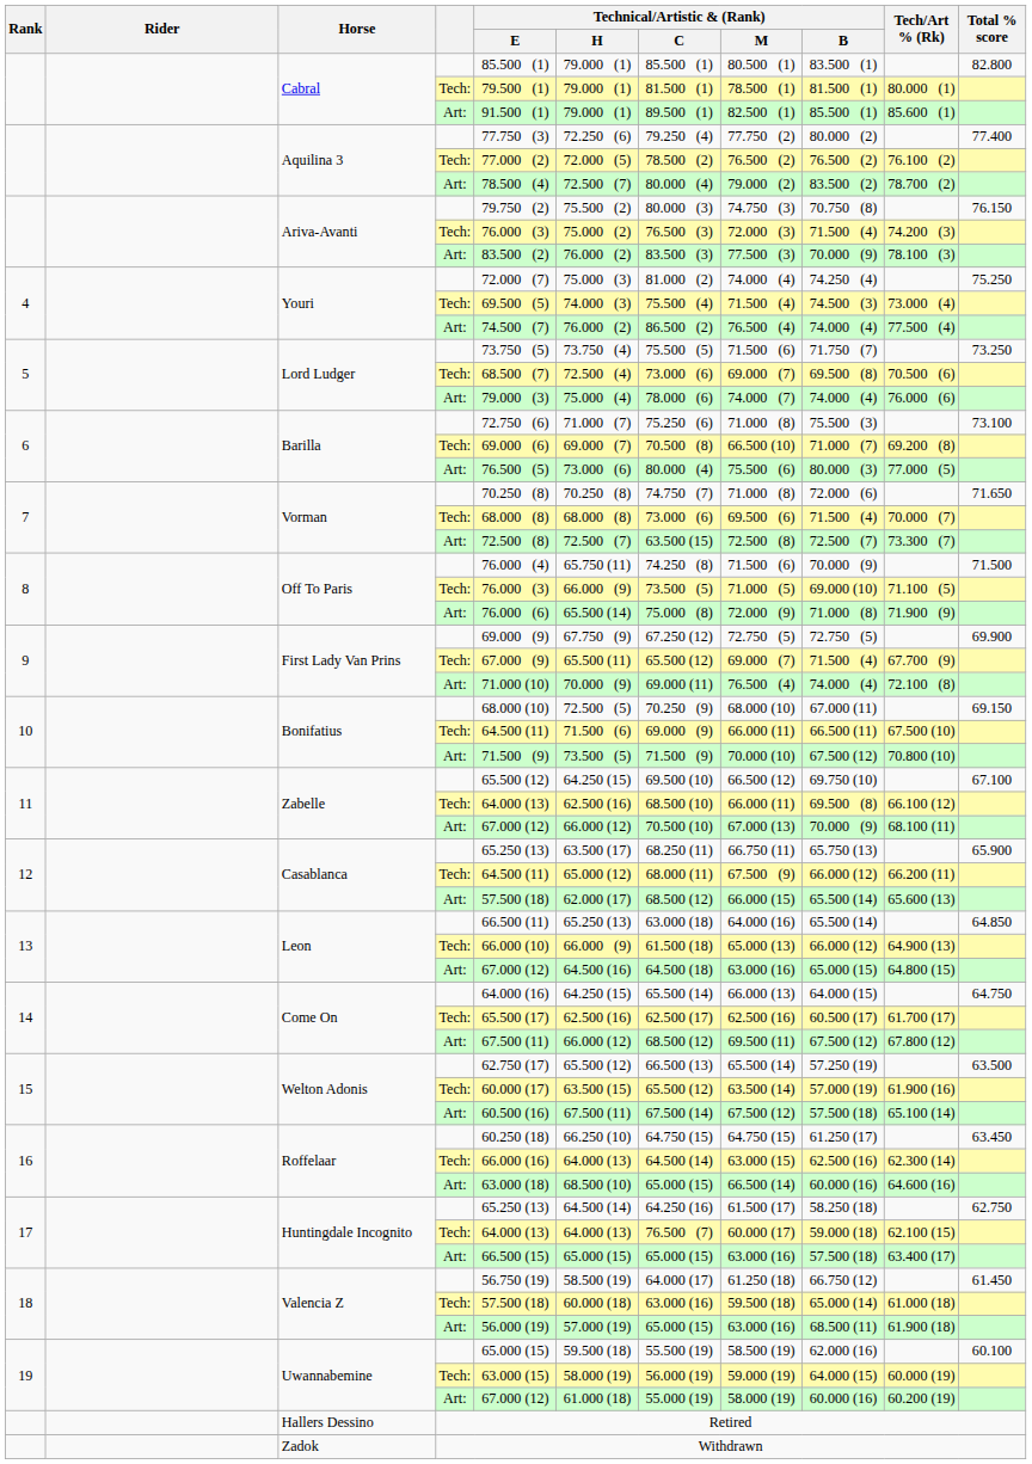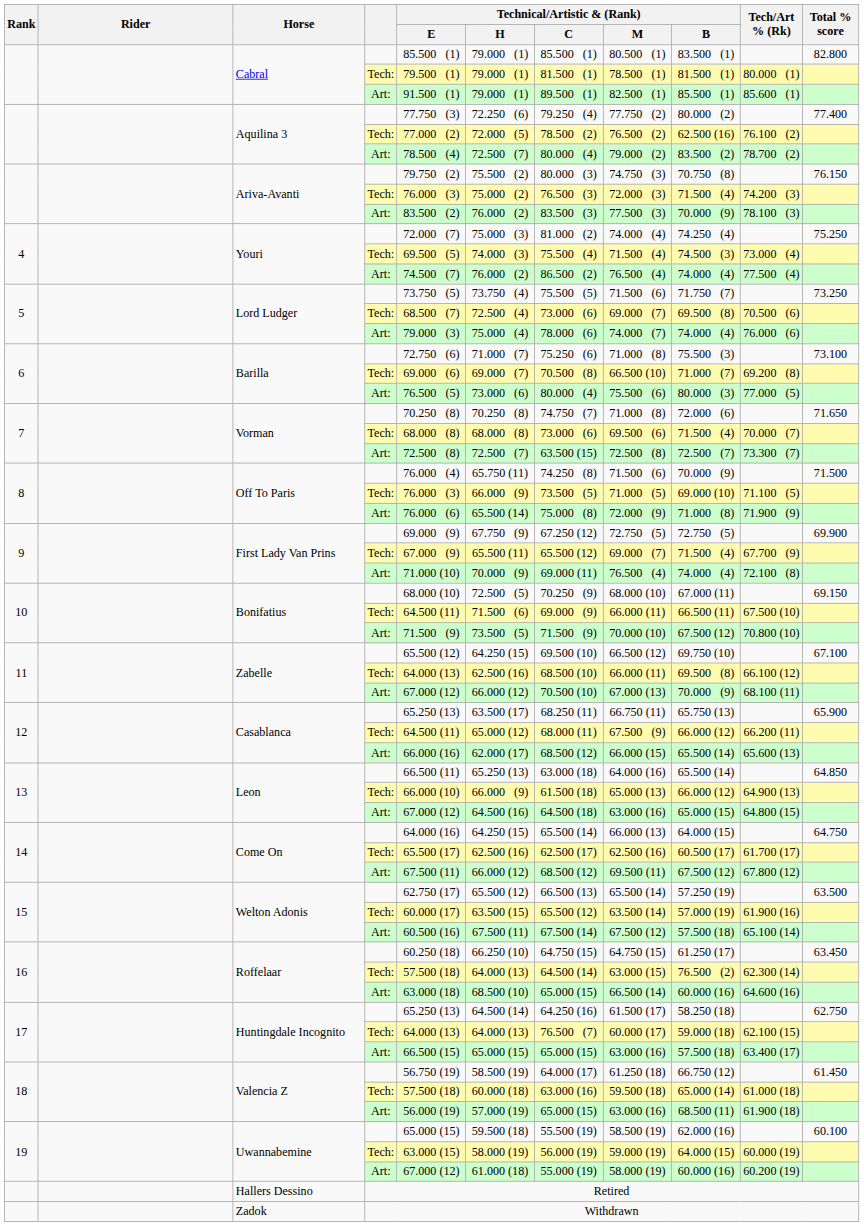 <table class="wikitable" style="text-align:center; font-size:90%">
 <tr>
 <th rowspan=2>Rank</th>
 <th rowspan=2 width=225>Rider</th>
 <th rowspan=2 width=150>Horse</th>
 <th rowspan=2></th>
 <th colspan=5>Technical/Artistic & (Rank)</th>
 <th rowspan=2>Tech/Art<br>% (Rk)</th>
 <th rowspan=2 width=60>Total % score</th>
 </tr>
 <tr>
 <th width=75>E</th>
 <th width=75>H</th>
 <th width=75>C</th>
 <th width=75>M</th>
 <th width=75>B</th>
 </tr>
 <tr>
 <td rowspan=3></td>
 <td align=left rowspan=3></td>
 <td align=left rowspan=3><a href='#'>Cabral</a></td>
 <td></td>
 <td>85.500   (1)</td>
 <td>79.000   (1)</td>
 <td>85.500   (1)</td>
 <td>80.500   (1)</td>
 <td>83.500   (1)</td>
 <td></td>
 <td>82.800</td>
 </tr>
 <tr bgcolor="fffcaf">
 <td>Tech:</td>
 <td>79.500   (1)</td>
 <td>79.000   (1)</td>
 <td>81.500   (1)</td>
 <td>78.500   (1)</td>
 <td>81.500   (1)</td>
 <td>80.000   (1)</td>
 <td></td>
 </tr>
 <tr bgcolor="ccffcc">
 <td>Art:</td>
 <td>91.500   (1)</td>
 <td>79.000   (1)</td>
 <td>89.500   (1)</td>
 <td>82.500   (1)</td>
 <td>85.500   (1)</td>
 <td>85.600   (1)</td>
 <td></td>
 </tr>
 <tr>
 <td rowspan=3></td>
 <td align=left rowspan=3></td>
 <td align=left rowspan=3>Aquilina 3</td>
 <td></td>
 <td>77.750   (3)</td>
 <td>72.250   (6)</td>
 <td>79.250   (4)</td>
 <td>77.750   (2)</td>
 <td>80.000   (2)</td>
 <td></td>
 <td>77.400</td>
 </tr>
 <tr bgcolor="fffcaf">
 <td>Tech:</td>
 <td>77.000   (2)</td>
 <td>72.000   (5)</td>
 <td>78.500   (2)</td>
 <td>76.500   (2)</td>
-<td>76.500   (2)</td>
+<td>62.500 (16)</td>
 <td>76.100   (2)</td>
 <td></td>
 </tr>
 <tr bgcolor="ccffcc">
 <td>Art:</td>
 <td>78.500   (4)</td>
 <td>72.500   (7)</td>
 <td>80.000   (4)</td>
 <td>79.000   (2)</td>
 <td>83.500   (2)</td>
 <td>78.700   (2)</td>
 <td></td>
 </tr>
 <tr>
 <td rowspan=3></td>
 <td align=left rowspan=3></td>
 <td align=left rowspan=3>Ariva-Avanti</td>
 <td></td>
 <td>79.750   (2)</td>
 <td>75.500   (2)</td>
 <td>80.000   (3)</td>
 <td>74.750   (3)</td>
 <td>70.750   (8)</td>
 <td></td>
 <td>76.150</td>
 </tr>
 <tr bgcolor="fffcaf">
 <td>Tech:</td>
 <td>76.000   (3)</td>
 <td>75.000   (2)</td>
 <td>76.500   (3)</td>
 <td>72.000   (3)</td>
 <td>71.500   (4)</td>
 <td>74.200   (3)</td>
 <td></td>
 </tr>
 <tr bgcolor="ccffcc">
 <td>Art:</td>
 <td>83.500   (2)</td>
 <td>76.000   (2)</td>
 <td>83.500   (3)</td>
 <td>77.500   (3)</td>
 <td>70.000   (9)</td>
 <td>78.100   (3)</td>
 <td></td>
 </tr>
 <tr>
 <td rowspan=3>4</td>
 <td align=left rowspan=3></td>
 <td align=left rowspan=3>Youri</td>
 <td></td>
 <td>72.000   (7)</td>
 <td>75.000   (3)</td>
 <td>81.000   (2)</td>
 <td>74.000   (4)</td>
 <td>74.250   (4)</td>
 <td></td>
 <td>75.250</td>
 </tr>
 <tr bgcolor="fffcaf">
 <td>Tech:</td>
 <td>69.500   (5)</td>
 <td>74.000   (3)</td>
 <td>75.500   (4)</td>
 <td>71.500   (4)</td>
 <td>74.500   (3)</td>
 <td>73.000   (4)</td>
 <td></td>
 </tr>
 <tr bgcolor="ccffcc">
 <td>Art:</td>
 <td>74.500   (7)</td>
 <td>76.000   (2)</td>
 <td>86.500   (2)</td>
 <td>76.500   (4)</td>
 <td>74.000   (4)</td>
 <td>77.500   (4)</td>
 <td></td>
 </tr>
 <tr>
 <td rowspan=3>5</td>
 <td align=left rowspan=3></td>
 <td align=left rowspan=3>Lord Ludger</td>
 <td></td>
 <td>73.750   (5)</td>
 <td>73.750   (4)</td>
 <td>75.500   (5)</td>
 <td>71.500   (6)</td>
 <td>71.750   (7)</td>
 <td></td>
 <td>73.250</td>
 </tr>
 <tr bgcolor="fffcaf">
 <td>Tech:</td>
 <td>68.500   (7)</td>
 <td>72.500   (4)</td>
 <td>73.000   (6)</td>
 <td>69.000   (7)</td>
 <td>69.500   (8)</td>
 <td>70.500   (6)</td>
 <td></td>
 </tr>
 <tr bgcolor="ccffcc">
 <td>Art:</td>
 <td>79.000   (3)</td>
 <td>75.000   (4)</td>
 <td>78.000   (6)</td>
 <td>74.000   (7)</td>
 <td>74.000   (4)</td>
 <td>76.000   (6)</td>
 <td></td>
 </tr>
 <tr>
 <td rowspan=3>6</td>
 <td align=left rowspan=3></td>
 <td align=left rowspan=3>Barilla</td>
 <td></td>
 <td>72.750   (6)</td>
 <td>71.000   (7)</td>
 <td>75.250   (6)</td>
 <td>71.000   (8)</td>
 <td>75.500   (3)</td>
 <td></td>
 <td>73.100</td>
 </tr>
 <tr bgcolor="fffcaf">
 <td>Tech:</td>
 <td>69.000   (6)</td>
 <td>69.000   (7)</td>
 <td>70.500   (8)</td>
 <td>66.500 (10)</td>
 <td>71.000   (7)</td>
 <td>69.200   (8)</td>
 <td></td>
 </tr>
 <tr bgcolor="ccffcc">
 <td>Art:</td>
 <td>76.500   (5)</td>
 <td>73.000   (6)</td>
 <td>80.000   (4)</td>
 <td>75.500   (6)</td>
 <td>80.000   (3)</td>
 <td>77.000   (5)</td>
 <td></td>
 </tr>
 <tr>
 <td rowspan=3>7</td>
 <td align=left rowspan=3></td>
 <td align=left rowspan=3>Vorman</td>
 <td></td>
 <td>70.250   (8)</td>
 <td>70.250   (8)</td>
 <td>74.750   (7)</td>
 <td>71.000   (8)</td>
 <td>72.000   (6)</td>
 <td></td>
 <td>71.650</td>
 </tr>
 <tr bgcolor="fffcaf">
 <td>Tech:</td>
 <td>68.000   (8)</td>
 <td>68.000   (8)</td>
 <td>73.000   (6)</td>
 <td>69.500   (6)</td>
 <td>71.500   (4)</td>
 <td>70.000   (7)</td>
 <td></td>
 </tr>
 <tr bgcolor="ccffcc">
 <td>Art:</td>
 <td>72.500   (8)</td>
 <td>72.500   (7)</td>
 <td>63.500 (15)</td>
 <td>72.500   (8)</td>
 <td>72.500   (7)</td>
 <td>73.300   (7)</td>
 <td></td>
 </tr>
 <tr>
 <td rowspan=3>8</td>
 <td align=left rowspan=3></td>
 <td align=left rowspan=3>Off To Paris</td>
 <td></td>
 <td>76.000   (4)</td>
 <td>65.750 (11)</td>
 <td>74.250   (8)</td>
 <td>71.500   (6)</td>
 <td>70.000   (9)</td>
 <td></td>
 <td>71.500</td>
 </tr>
 <tr bgcolor="fffcaf">
 <td>Tech:</td>
 <td>76.000   (3)</td>
 <td>66.000   (9)</td>
 <td>73.500   (5)</td>
 <td>71.000   (5)</td>
 <td>69.000 (10)</td>
 <td>71.100   (5)</td>
 <td></td>
 </tr>
 <tr bgcolor="ccffcc">
 <td>Art:</td>
 <td>76.000   (6)</td>
 <td>65.500 (14)</td>
 <td>75.000   (8)</td>
 <td>72.000   (9)</td>
 <td>71.000   (8)</td>
 <td>71.900   (9)</td>
 <td></td>
 </tr>
 <tr>
 <td rowspan=3>9</td>
 <td align=left rowspan=3></td>
 <td align=left rowspan=3>First Lady Van Prins</td>
 <td></td>
 <td>69.000   (9)</td>
 <td>67.750   (9)</td>
 <td>67.250 (12)</td>
 <td>72.750   (5)</td>
 <td>72.750   (5)</td>
 <td></td>
 <td>69.900</td>
 </tr>
 <tr bgcolor="fffcaf">
 <td>Tech:</td>
 <td>67.000   (9)</td>
 <td>65.500 (11)</td>
 <td>65.500 (12)</td>
 <td>69.000   (7)</td>
 <td>71.500   (4)</td>
 <td>67.700   (9)</td>
 <td></td>
 </tr>
 <tr bgcolor="ccffcc">
 <td>Art:</td>
 <td>71.000 (10)</td>
 <td>70.000   (9)</td>
 <td>69.000 (11)</td>
 <td>76.500   (4)</td>
 <td>74.000   (4)</td>
 <td>72.100   (8)</td>
 <td></td>
 </tr>
 <tr>
 <td rowspan=3>10</td>
 <td align=left rowspan=3></td>
 <td align=left rowspan=3>Bonifatius</td>
 <td></td>
 <td>68.000 (10)</td>
 <td>72.500   (5)</td>
 <td>70.250   (9)</td>
 <td>68.000 (10)</td>
 <td>67.000 (11)</td>
 <td></td>
 <td>69.150</td>
 </tr>
 <tr bgcolor="fffcaf">
 <td>Tech:</td>
 <td>64.500 (11)</td>
 <td>71.500   (6)</td>
 <td>69.000   (9)</td>
 <td>66.000 (11)</td>
 <td>66.500 (11)</td>
 <td>67.500 (10)</td>
 <td></td>
 </tr>
 <tr bgcolor="ccffcc">
 <td>Art:</td>
 <td>71.500   (9)</td>
 <td>73.500   (5)</td>
 <td>71.500   (9)</td>
 <td>70.000 (10)</td>
 <td>67.500 (12)</td>
 <td>70.800 (10)</td>
 <td></td>
 </tr>
 <tr>
 <td rowspan=3>11</td>
 <td align=left rowspan=3></td>
 <td align=left rowspan=3>Zabelle</td>
 <td></td>
 <td>65.500 (12)</td>
 <td>64.250 (15)</td>
 <td>69.500 (10)</td>
 <td>66.500 (12)</td>
 <td>69.750 (10)</td>
 <td></td>
 <td>67.100</td>
 </tr>
 <tr bgcolor="fffcaf">
 <td>Tech:</td>
 <td>64.000 (13)</td>
 <td>62.500 (16)</td>
 <td>68.500 (10)</td>
 <td>66.000 (11)</td>
 <td>69.500   (8)</td>
 <td>66.100 (12)</td>
 <td></td>
 </tr>
 <tr bgcolor="ccffcc">
 <td>Art:</td>
 <td>67.000 (12)</td>
 <td>66.000 (12)</td>
 <td>70.500 (10)</td>
 <td>67.000 (13)</td>
 <td>70.000   (9)</td>
 <td>68.100 (11)</td>
 <td></td>
 </tr>
 <tr>
 <td rowspan=3>12</td>
 <td align=left rowspan=3></td>
 <td align=left rowspan=3>Casablanca</td>
 <td></td>
 <td>65.250 (13)</td>
 <td>63.500 (17)</td>
 <td>68.250 (11)</td>
 <td>66.750 (11)</td>
 <td>65.750 (13)</td>
 <td></td>
 <td>65.900</td>
 </tr>
 <tr bgcolor="fffcaf">
 <td>Tech:</td>
 <td>64.500 (11)</td>
 <td>65.000 (12)</td>
 <td>68.000 (11)</td>
 <td>67.500   (9)</td>
 <td>66.000 (12)</td>
 <td>66.200 (11)</td>
 <td></td>
 </tr>
 <tr bgcolor="ccffcc">
 <td>Art:</td>
-<td>57.500 (18)</td>
+<td>66.000 (16)</td>
 <td>62.000 (17)</td>
 <td>68.500 (12)</td>
 <td>66.000 (15)</td>
 <td>65.500 (14)</td>
 <td>65.600 (13)</td>
 <td></td>
 </tr>
 <tr>
 <td rowspan=3>13</td>
 <td align=left rowspan=3></td>
 <td align=left rowspan=3>Leon</td>
 <td></td>
 <td>66.500 (11)</td>
 <td>65.250 (13)</td>
 <td>63.000 (18)</td>
 <td>64.000 (16)</td>
 <td>65.500 (14)</td>
 <td></td>
 <td>64.850</td>
 </tr>
 <tr bgcolor="fffcaf">
 <td>Tech:</td>
 <td>66.000 (10)</td>
 <td>66.000   (9)</td>
 <td>61.500 (18)</td>
 <td>65.000 (13)</td>
 <td>66.000 (12)</td>
 <td>64.900 (13)</td>
 <td></td>
 </tr>
 <tr bgcolor="ccffcc">
 <td>Art:</td>
 <td>67.000 (12)</td>
 <td>64.500 (16)</td>
 <td>64.500 (18)</td>
 <td>63.000 (16)</td>
 <td>65.000 (15)</td>
 <td>64.800 (15)</td>
 <td></td>
 </tr>
 <tr>
 <td rowspan=3>14</td>
 <td align=left rowspan=3></td>
 <td align=left rowspan=3>Come On</td>
 <td></td>
 <td>64.000 (16)</td>
 <td>64.250 (15)</td>
 <td>65.500 (14)</td>
 <td>66.000 (13)</td>
 <td>64.000 (15)</td>
 <td></td>
 <td>64.750</td>
 </tr>
 <tr bgcolor="fffcaf">
 <td>Tech:</td>
 <td>65.500 (17)</td>
 <td>62.500 (16)</td>
 <td>62.500 (17)</td>
 <td>62.500 (16)</td>
 <td>60.500 (17)</td>
 <td>61.700 (17)</td>
 <td></td>
 </tr>
 <tr bgcolor="ccffcc">
 <td>Art:</td>
 <td>67.500 (11)</td>
 <td>66.000 (12)</td>
 <td>68.500 (12)</td>
 <td>69.500 (11)</td>
 <td>67.500 (12)</td>
 <td>67.800 (12)</td>
 <td></td>
 </tr>
 <tr>
 <td rowspan=3>15</td>
 <td align=left rowspan=3></td>
 <td align=left rowspan=3>Welton Adonis</td>
 <td></td>
 <td>62.750 (17)</td>
 <td>65.500 (12)</td>
 <td>66.500 (13)</td>
 <td>65.500 (14)</td>
 <td>57.250 (19)</td>
 <td></td>
 <td>63.500</td>
 </tr>
 <tr bgcolor="fffcaf">
 <td>Tech:</td>
 <td>60.000 (17)</td>
 <td>63.500 (15)</td>
 <td>65.500 (12)</td>
 <td>63.500 (14)</td>
 <td>57.000 (19)</td>
 <td>61.900 (16)</td>
 <td></td>
 </tr>
 <tr bgcolor="ccffcc">
 <td>Art:</td>
 <td>60.500 (16)</td>
 <td>67.500 (11)</td>
 <td>67.500 (14)</td>
 <td>67.500 (12)</td>
 <td>57.500 (18)</td>
 <td>65.100 (14)</td>
 <td></td>
 </tr>
 <tr>
 <td rowspan=3>16</td>
 <td align=left rowspan=3></td>
 <td align=left rowspan=3>Roffelaar</td>
 <td></td>
 <td>60.250 (18)</td>
 <td>66.250 (10)</td>
 <td>64.750 (15)</td>
 <td>64.750 (15)</td>
 <td>61.250 (17)</td>
 <td></td>
 <td>63.450</td>
 </tr>
 <tr bgcolor="fffcaf">
 <td>Tech:</td>
-<td>66.000 (16)</td>
+<td>57.500 (18)</td>
 <td>64.000 (13)</td>
 <td>64.500 (14)</td>
 <td>63.000 (15)</td>
-<td>62.500 (16)</td>
+<td>76.500   (2)</td>
 <td>62.300 (14)</td>
 <td></td>
 </tr>
 <tr bgcolor="ccffcc">
 <td>Art:</td>
 <td>63.000 (18)</td>
 <td>68.500 (10)</td>
 <td>65.000 (15)</td>
 <td>66.500 (14)</td>
 <td>60.000 (16)</td>
 <td>64.600 (16)</td>
 <td></td>
 </tr>
 <tr>
 <td rowspan=3>17</td>
 <td align=left rowspan=3></td>
 <td align=left rowspan=3>Huntingdale Incognito</td>
 <td></td>
 <td>65.250 (13)</td>
 <td>64.500 (14)</td>
 <td>64.250 (16)</td>
 <td>61.500 (17)</td>
 <td>58.250 (18)</td>
 <td></td>
 <td>62.750</td>
 </tr>
 <tr bgcolor="fffcaf">
 <td>Tech:</td>
 <td>64.000 (13)</td>
 <td>64.000 (13)</td>
 <td>76.500   (7)</td>
 <td>60.000 (17)</td>
 <td>59.000 (18)</td>
 <td>62.100 (15)</td>
 <td></td>
 </tr>
 <tr bgcolor="ccffcc">
 <td>Art:</td>
 <td>66.500 (15)</td>
 <td>65.000 (15)</td>
 <td>65.000 (15)</td>
 <td>63.000 (16)</td>
 <td>57.500 (18)</td>
 <td>63.400 (17)</td>
 <td></td>
 </tr>
 <tr>
 <td rowspan=3>18</td>
 <td align=left rowspan=3></td>
 <td align=left rowspan=3>Valencia Z</td>
 <td></td>
 <td>56.750 (19)</td>
 <td>58.500 (19)</td>
 <td>64.000 (17)</td>
 <td>61.250 (18)</td>
 <td>66.750 (12)</td>
 <td></td>
 <td>61.450</td>
 </tr>
 <tr bgcolor="fffcaf">
 <td>Tech:</td>
 <td>57.500 (18)</td>
 <td>60.000 (18)</td>
 <td>63.000 (16)</td>
 <td>59.500 (18)</td>
 <td>65.000 (14)</td>
 <td>61.000 (18)</td>
 <td></td>
 </tr>
 <tr bgcolor="ccffcc">
 <td>Art:</td>
 <td>56.000 (19)</td>
 <td>57.000 (19)</td>
 <td>65.000 (15)</td>
 <td>63.000 (16)</td>
 <td>68.500 (11)</td>
 <td>61.900 (18)</td>
 <td></td>
 </tr>
 <tr>
 <td rowspan=3>19</td>
 <td align=left rowspan=3></td>
 <td align=left rowspan=3>Uwannabemine</td>
 <td></td>
 <td>65.000 (15)</td>
 <td>59.500 (18)</td>
 <td>55.500 (19)</td>
 <td>58.500 (19)</td>
 <td>62.000 (16)</td>
 <td></td>
 <td>60.100</td>
 </tr>
 <tr bgcolor="fffcaf">
 <td>Tech:</td>
 <td>63.000 (15)</td>
 <td>58.000 (19)</td>
 <td>56.000 (19)</td>
 <td>59.000 (19)</td>
 <td>64.000 (15)</td>
 <td>60.000 (19)</td>
 <td></td>
 </tr>
 <tr bgcolor="ccffcc">
 <td>Art:</td>
 <td>67.000 (12)</td>
 <td>61.000 (18)</td>
 <td>55.000 (19)</td>
 <td>58.000 (19)</td>
 <td>60.000 (16)</td>
 <td>60.200 (19)</td>
 <td></td>
 </tr>
 <tr>
 <td></td>
 <td align=left></td>
 <td align=left>Hallers Dessino</td>
 <td colspan=8>Retired</td>
 </tr>
 <tr>
 <td></td>
 <td align=left></td>
 <td align=left>Zadok</td>
 <td colspan=8>Withdrawn</td>
 </tr>
 </table>
